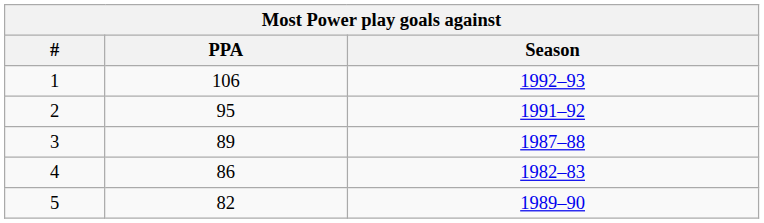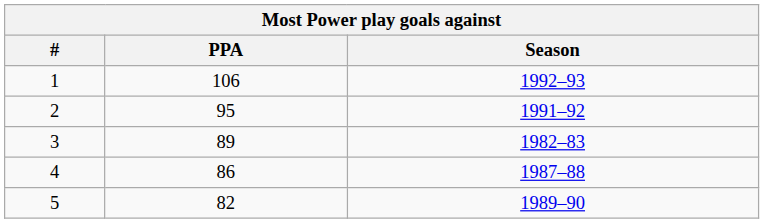 <table class="wikitable" style="text-align: center; font-size: 95%" width="70%">
 <tr>
 <th colspan="3">Most Power play goals against</th>
 </tr>
 <tr>
 <th>#</th>
 <th>PPA</th>
 <th>Season</th>
 </tr>
 <tr>
 <td>1</td>
 <td>106</td>
 <td><a href='#'>1992–93</a></td>
 </tr>
 <tr>
 <td>2</td>
 <td>95</td>
 <td><a href='#'>1991–92</a></td>
 </tr>
 <tr>
 <td>3</td>
 <td>89</td>
-<td><a href='#'>1987–88</a></td>
+<td><a href='#'>1982–83</a></td>
 </tr>
 <tr>
 <td>4</td>
 <td>86</td>
-<td><a href='#'>1982–83</a></td>
+<td><a href='#'>1987–88</a></td>
 </tr>
 <tr>
 <td>5</td>
 <td>82</td>
 <td><a href='#'>1989–90</a></td>
 </tr>
 </table>
